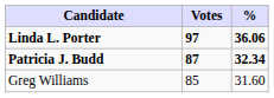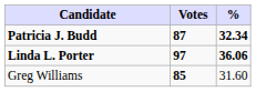 <table class="wikitable">
 <tr>
 <th style="background:#ddf; width:200px;">Candidate</th>
 <th style="background:#ddf; width:50px;">Votes</th>
 <th style="background:#ddf; width:30px;">%</th>
 </tr>
 <tr>
+<td><strong>Patricia J. Budd</strong></td>
+<td><strong>87</strong></td>
+<td><strong>32.34</strong></td>
+</tr>
+<tr>
 <td><strong>Linda L. Porter</strong></td>
 <td><strong>97</strong></td>
 <td><strong>36.06</strong></td>
 </tr>
 <tr>
-<td><strong>Patricia J. Budd</strong></td>
-<td><strong>87</strong></td>
-<td><strong>32.34</strong></td>
-</tr>
-<tr>
 <td>Greg Williams</td>
-<td>85</td>
+<td><strong>85</strong></td>
 <td>31.60</td>
 </tr>
 </table>
